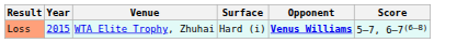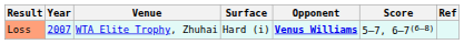 <table class="sortable wikitable">
 <tr>
 <th>Result</th>
 <th>Year</th>
 <th>Venue</th>
 <th>Surface</th>
 <th>Opponent</th>
 <th class="unsortable">Score</th>
+<th>Ref</th>
 </tr>
 <tr bgcolor=E2FAF7>
 <td bgcolor=FFA07A>Loss</td>
-<td><a href='#'>2015</a></td>
+<td><a href='#'>2007</a></td>
 <td><a href='#'>WTA Elite Trophy</a>, Zhuhai</td>
 <td>Hard (i)</td>
 <td><strong> <a href='#'>Venus Williams</a></strong></td>
 <td>5–7, 6–7<sup>(6–8)</sup></td>
+<td></td>
 </tr>
 </table>
